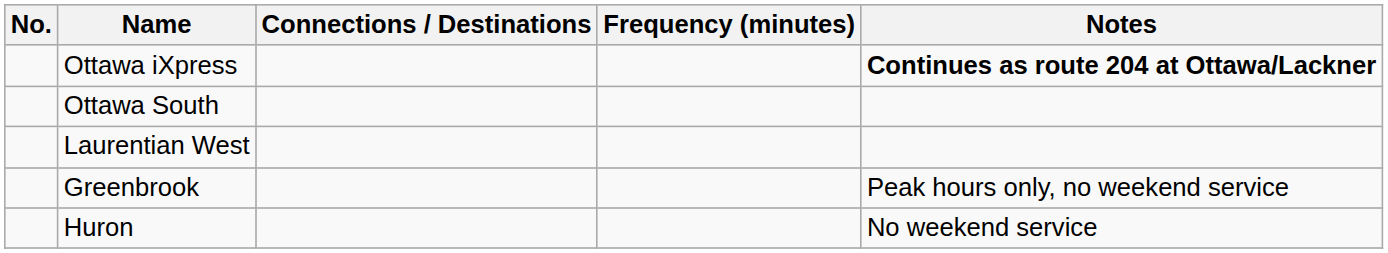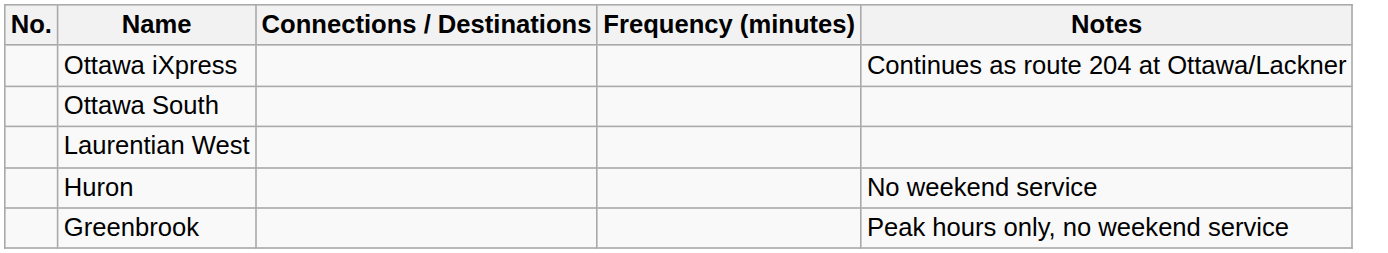 <table class="wikitable">
 <tr>
 <th>No.</th>
 <th>Name</th>
 <th>Connections / Destinations</th>
 <th>Frequency (minutes)</th>
 <th>Notes</th>
 </tr>
 <tr>
 <td></td>
 <td>Ottawa iXpress</td>
 <td></td>
 <td></td>
-<td><strong>Continues as route 204 at Ottawa/Lackner</strong></td>
+<td>Continues as route 204 at Ottawa/Lackner</td>
 </tr>
 <tr>
 <td></td>
 <td>Ottawa South</td>
 <td></td>
 <td></td>
 </tr>
 <tr>
 <td></td>
 <td>Laurentian West</td>
 <td></td>
 <td></td>
 <td></td>
 </tr>
 <tr>
 <td></td>
+<td>Huron</td>
+<td></td>
+<td></td>
+<td>No weekend service</td>
+</tr>
+<tr>
+<td></td>
 <td>Greenbrook</td>
 <td></td>
 <td></td>
 <td>Peak hours only, no weekend service</td>
 </tr>
-<tr>
-<td></td>
-<td>Huron</td>
-<td></td>
-<td></td>
-<td>No weekend service</td>
-</tr>
 </table>
